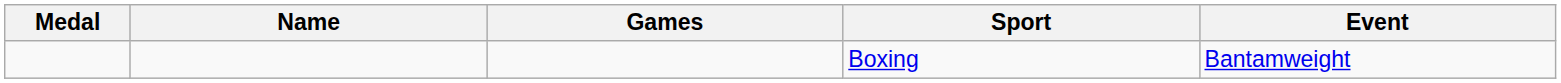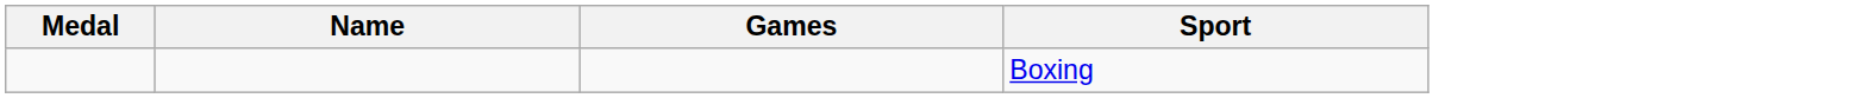 <table class="wikitable sortable">
 <tr>
 <th style="width:5em">Medal</th>
 <th style="width:15em">Name</th>
 <th style="width:15em">Games</th>
 <th style="width:15em">Sport</th>
-<th style="width:15em">Event</th>
 </tr>
 <tr>
 <td></td>
 <td></td>
 <td></td>
 <td> <a href='#'>Boxing</a></td>
-<td><a href='#'>Bantamweight</a></td>
 </tr>
 </table>
